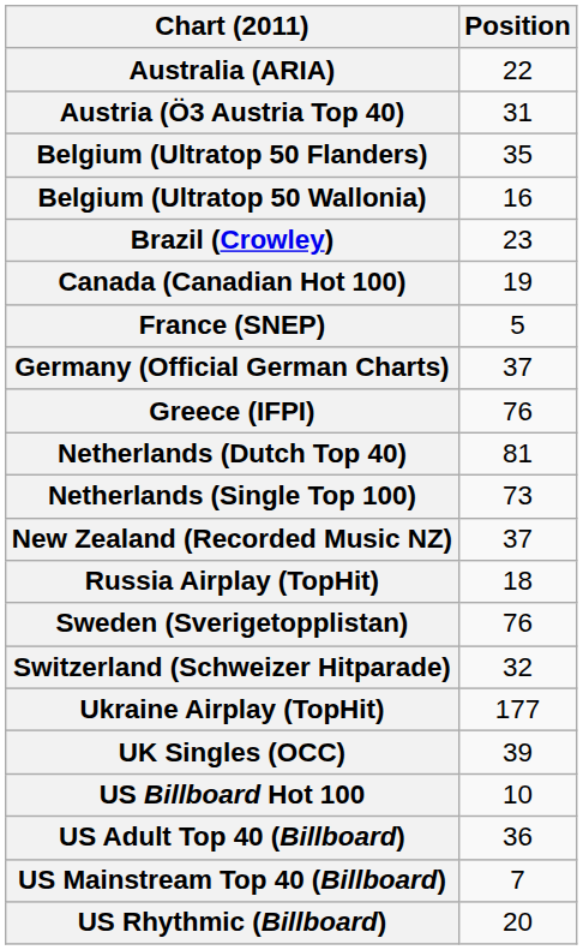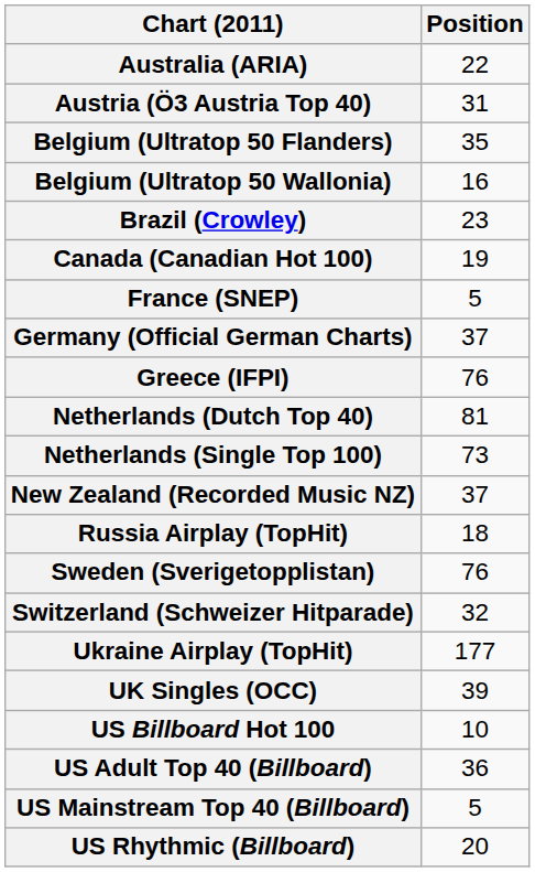 <table class="wikitable sortable plainrowheaders" style="text-align:center">
 <tr>
 <th scope="col">Chart (2011)</th>
 <th scope="col">Position</th>
 </tr>
 <tr>
 <th scope="row">Australia (ARIA)</th>
 <td>22</td>
 </tr>
 <tr>
 <th scope="row">Austria (Ö3 Austria Top 40)</th>
 <td>31</td>
 </tr>
 <tr>
 <th scope="row">Belgium (Ultratop 50 Flanders)</th>
 <td>35</td>
 </tr>
 <tr>
 <th scope="row">Belgium (Ultratop 50 Wallonia)</th>
 <td>16</td>
 </tr>
 <tr>
 <th scope="row">Brazil (<a href='#'>Crowley</a>)</th>
 <td>23</td>
 </tr>
 <tr>
 <th scope="row">Canada (Canadian Hot 100)</th>
 <td>19</td>
 </tr>
 <tr>
 <th scope="row">France (SNEP)</th>
 <td>5</td>
 </tr>
 <tr>
 <th scope="row">Germany (Official German Charts)</th>
 <td>37</td>
 </tr>
 <tr>
 <th scope="row">Greece (IFPI)</th>
 <td>76</td>
 </tr>
 <tr>
 <th scope="row">Netherlands (Dutch Top 40)</th>
 <td>81</td>
 </tr>
 <tr>
 <th scope="row">Netherlands (Single Top 100)</th>
 <td>73</td>
 </tr>
 <tr>
 <th scope="row">New Zealand (Recorded Music NZ)</th>
 <td>37</td>
 </tr>
 <tr>
 <th scope="row">Russia Airplay (TopHit)</th>
 <td>18</td>
 </tr>
 <tr>
 <th scope="row">Sweden (Sverigetopplistan)</th>
 <td>76</td>
 </tr>
 <tr>
 <th scope="row">Switzerland (Schweizer Hitparade)</th>
 <td>32</td>
 </tr>
 <tr>
 <th scope="row">Ukraine Airplay (TopHit)</th>
 <td>177</td>
 </tr>
 <tr>
 <th scope="row">UK Singles (OCC)</th>
 <td>39</td>
 </tr>
 <tr>
 <th scope="row">US <em>Billboard</em> Hot 100</th>
 <td>10</td>
 </tr>
 <tr>
 <th scope="row">US Adult Top 40 (<em>Billboard</em>)</th>
 <td>36</td>
 </tr>
 <tr>
 <th scope="row">US Mainstream Top 40 (<em>Billboard</em>)</th>
-<td>7</td>
+<td>5</td>
 </tr>
 <tr>
 <th scope="row">US Rhythmic (<em>Billboard</em>)</th>
 <td>20</td>
 </tr>
 </table>
